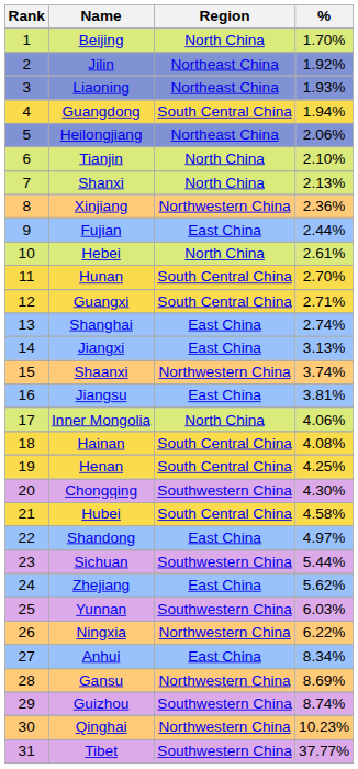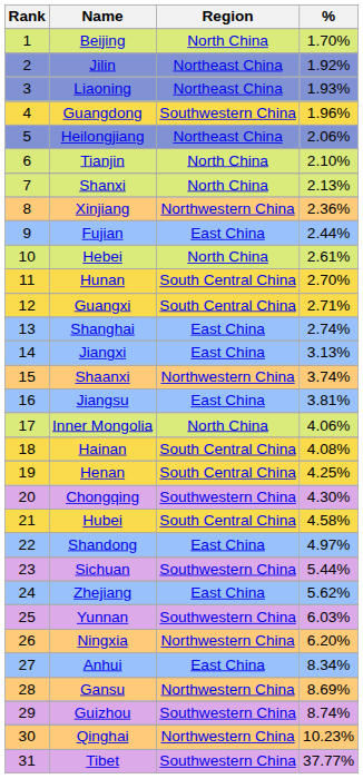 <table class="wikitable sortable">
 <tr>
 <th>Rank</th>
 <th>Name</th>
 <th>Region</th>
 <th>%</th>
 </tr>
 <tr>
 </tr>
 <tr align="center" style="background-color: #daea7b;">
 <td>1</td>
 <td><a href='#'>Beijing</a></td>
 <td><a href='#'>North China</a></td>
 <td>1.70%</td>
 </tr>
 <tr>
 </tr>
 <tr align="center" style="background-color: #8092d4;">
 <td>2</td>
 <td><a href='#'>Jilin</a></td>
 <td><a href='#'>Northeast China</a></td>
 <td>1.92%</td>
 </tr>
 <tr>
 </tr>
 <tr align="center" style="background-color: #8092d4;">
 <td>3</td>
 <td><a href='#'>Liaoning</a></td>
 <td><a href='#'>Northeast China</a></td>
 <td>1.93%</td>
 </tr>
 <tr>
 </tr>
 <tr align="center" style="background-color: #fadb4c;">
 <td>4</td>
 <td><a href='#'>Guangdong</a></td>
-<td><a href='#'>South Central China</a></td>
-<td>1.94%</td>
+<td><a href='#'>Southwestern China</a></td>
+<td>1.96%</td>
 </tr>
 <tr>
 </tr>
 <tr align="center" style="background-color: #8092d4;">
 <td>5</td>
 <td><a href='#'>Heilongjiang</a></td>
 <td><a href='#'>Northeast China</a></td>
 <td>2.06%</td>
 </tr>
 <tr>
 </tr>
 <tr align="center" style="background-color: #daea7b;">
 <td>6</td>
 <td><a href='#'>Tianjin</a></td>
 <td><a href='#'>North China</a></td>
 <td>2.10%</td>
 </tr>
 <tr>
 </tr>
 <tr align="center" style="background-color: #daea7b;">
 <td>7</td>
 <td><a href='#'>Shanxi</a></td>
 <td><a href='#'>North China</a></td>
 <td>2.13%</td>
 </tr>
 <tr>
 </tr>
 <tr align="center" style="background-color: #ffcb78;">
 <td>8</td>
 <td><a href='#'>Xinjiang</a></td>
 <td><a href='#'>Northwestern China</a></td>
 <td>2.36%</td>
 </tr>
 <tr>
 </tr>
 <tr align="center" style="background-color: #99c1fb;">
 <td>9</td>
 <td><a href='#'>Fujian</a></td>
 <td><a href='#'>East China</a></td>
 <td>2.44%</td>
 </tr>
 <tr>
 </tr>
 <tr align="center" style="background-color: #daea7b;">
 <td>10</td>
 <td><a href='#'>Hebei</a></td>
 <td><a href='#'>North China</a></td>
 <td>2.61%</td>
 </tr>
 <tr>
 </tr>
 <tr align="center" style="background-color: #fadb4c;">
 <td>11</td>
 <td><a href='#'>Hunan</a></td>
 <td><a href='#'>South Central China</a></td>
 <td>2.70%</td>
 </tr>
 <tr>
 </tr>
 <tr align="center" style="background-color: #fadb4c;">
 <td>12</td>
 <td><a href='#'>Guangxi</a></td>
 <td><a href='#'>South Central China</a></td>
 <td>2.71%</td>
 </tr>
 <tr>
 </tr>
 <tr align="center" style="background-color: #99c1fb;">
 <td>13</td>
 <td><a href='#'>Shanghai</a></td>
 <td><a href='#'>East China</a></td>
 <td>2.74%</td>
 </tr>
 <tr>
 </tr>
 <tr align="center" style="background-color: #99c1fb;">
 <td>14</td>
 <td><a href='#'>Jiangxi</a></td>
 <td><a href='#'>East China</a></td>
 <td>3.13%</td>
 </tr>
 <tr>
 </tr>
 <tr align="center" style="background-color: #ffcb78;">
 <td>15</td>
 <td><a href='#'>Shaanxi</a></td>
 <td><a href='#'>Northwestern China</a></td>
 <td>3.74%</td>
 </tr>
 <tr>
 </tr>
 <tr align="center" style="background-color: #99c1fb;">
 <td>16</td>
 <td><a href='#'>Jiangsu</a></td>
 <td><a href='#'>East China</a></td>
 <td>3.81%</td>
 </tr>
 <tr>
 </tr>
 <tr align="center" style="background-color: #daea7b;">
 <td>17</td>
 <td><a href='#'>Inner Mongolia</a></td>
 <td><a href='#'>North China</a></td>
 <td>4.06%</td>
 </tr>
 <tr>
 </tr>
 <tr align="center" style="background-color: #fadb4c;">
 <td>18</td>
 <td><a href='#'>Hainan</a></td>
 <td><a href='#'>South Central China</a></td>
 <td>4.08%</td>
 </tr>
 <tr>
 </tr>
 <tr align="center" style="background-color: #fadb4c;">
 <td>19</td>
 <td><a href='#'>Henan</a></td>
 <td><a href='#'>South Central China</a></td>
 <td>4.25%</td>
 </tr>
 <tr>
 </tr>
 <tr align="center" style="background-color: #dca9e9;">
 <td>20</td>
 <td><a href='#'>Chongqing</a></td>
 <td><a href='#'>Southwestern China</a></td>
 <td>4.30%</td>
 </tr>
 <tr>
 </tr>
 <tr align="center" style="background-color: #fadb4c;">
 <td>21</td>
 <td><a href='#'>Hubei</a></td>
 <td><a href='#'>South Central China</a></td>
 <td>4.58%</td>
 </tr>
 <tr>
 </tr>
 <tr align="center" style="background-color: #99c1fb;">
 <td>22</td>
 <td><a href='#'>Shandong</a></td>
 <td><a href='#'>East China</a></td>
 <td>4.97%</td>
 </tr>
 <tr>
 </tr>
 <tr align="center" style="background-color: #dca9e9;">
 <td>23</td>
 <td><a href='#'>Sichuan</a></td>
 <td><a href='#'>Southwestern China</a></td>
 <td>5.44%</td>
 </tr>
 <tr>
 </tr>
 <tr align="center" style="background-color: #99c1fb;">
 <td>24</td>
 <td><a href='#'>Zhejiang</a></td>
 <td><a href='#'>East China</a></td>
 <td>5.62%</td>
 </tr>
 <tr>
 </tr>
 <tr align="center" style="background-color: #dca9e9;">
 <td>25</td>
 <td><a href='#'>Yunnan</a></td>
 <td><a href='#'>Southwestern China</a></td>
 <td>6.03%</td>
 </tr>
 <tr>
 </tr>
 <tr align="center" style="background-color: #ffcb78;">
 <td>26</td>
 <td><a href='#'>Ningxia</a></td>
 <td><a href='#'>Northwestern China</a></td>
-<td>6.22%</td>
+<td>6.20%</td>
 </tr>
 <tr>
 </tr>
 <tr align="center" style="background-color: #99c1fb;">
 <td>27</td>
 <td><a href='#'>Anhui</a></td>
 <td><a href='#'>East China</a></td>
 <td>8.34%</td>
 </tr>
 <tr>
 </tr>
 <tr align="center" style="background-color: #ffcb78;">
 <td>28</td>
 <td><a href='#'>Gansu</a></td>
 <td><a href='#'>Northwestern China</a></td>
 <td>8.69%</td>
 </tr>
 <tr>
 </tr>
 <tr align="center" style="background-color: #dca9e9;">
 <td>29</td>
 <td><a href='#'>Guizhou</a></td>
 <td><a href='#'>Southwestern China</a></td>
 <td>8.74%</td>
 </tr>
 <tr>
 </tr>
 <tr align="center" style="background-color: #ffcb78;">
 <td>30</td>
 <td><a href='#'>Qinghai</a></td>
 <td><a href='#'>Northwestern China</a></td>
 <td>10.23%</td>
 </tr>
 <tr>
 </tr>
 <tr align="center" style="background-color: #dca9e9;">
 <td>31</td>
 <td><a href='#'>Tibet</a></td>
 <td><a href='#'>Southwestern China</a></td>
 <td>37.77%</td>
 </tr>
 </table>
